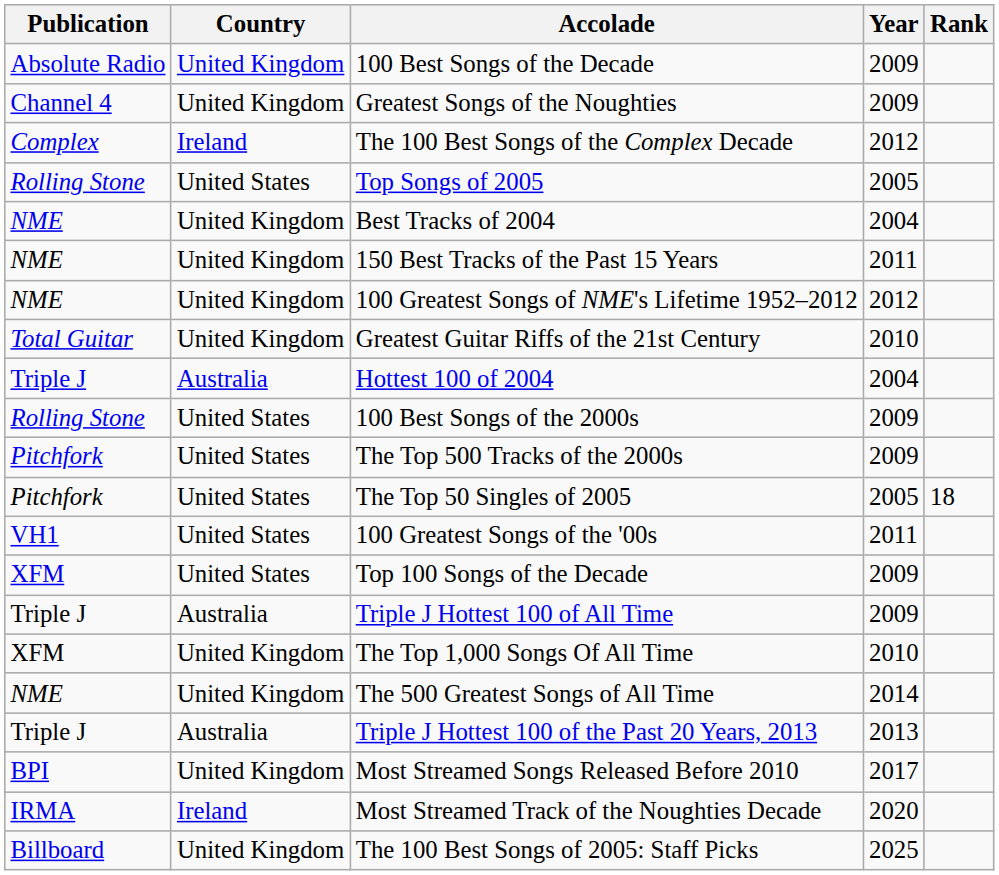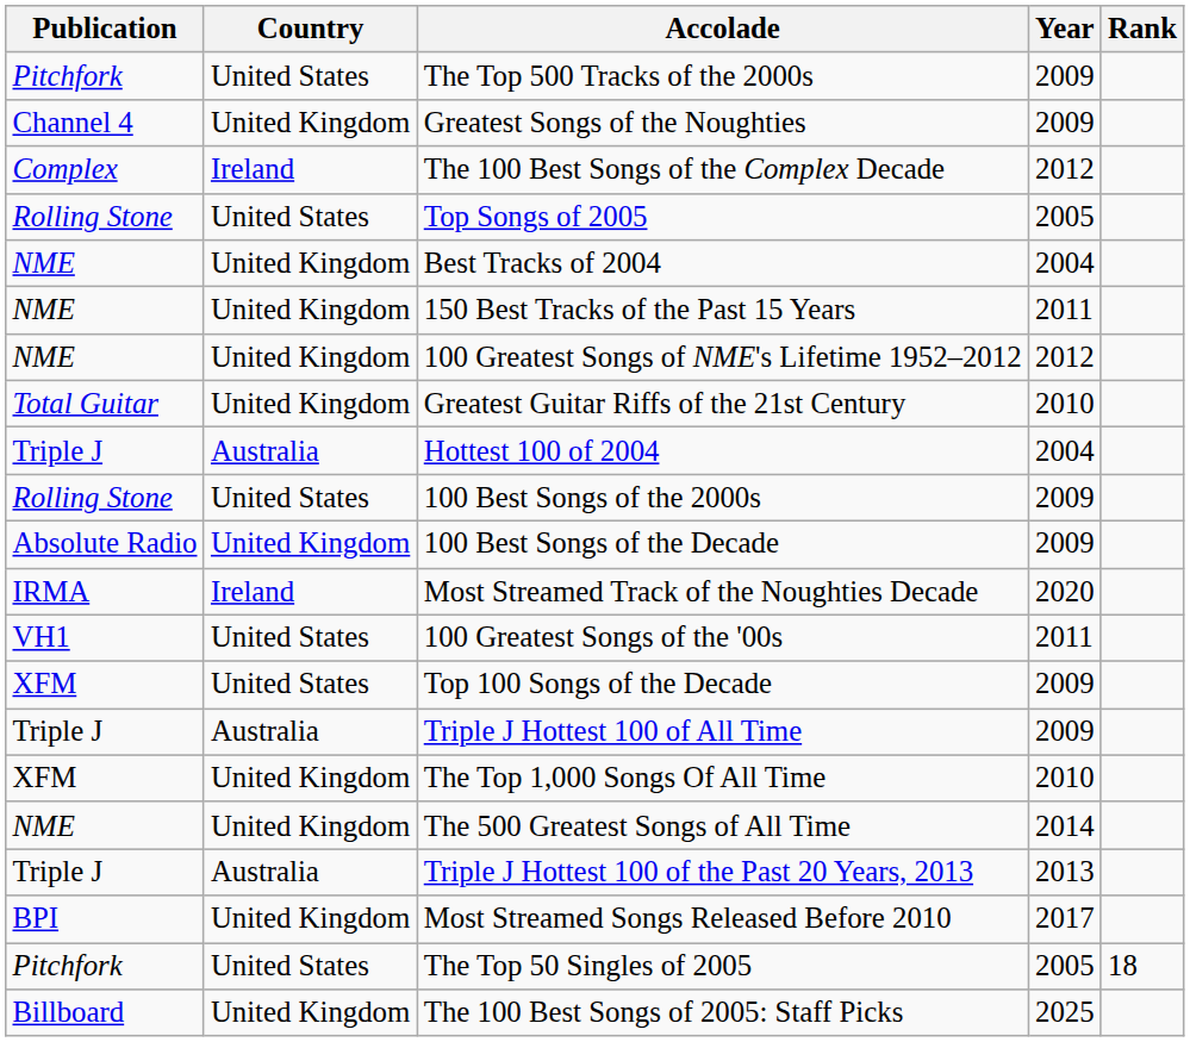 <table class="wikitable sortable">
 <tr>
 <th>Publication</th>
 <th>Country</th>
 <th>Accolade</th>
 <th>Year</th>
 <th style="text-align:center;">Rank</th>
 </tr>
 <tr>
-<td><a href='#'>Absolute Radio</a></td>
-<td><a href='#'>United Kingdom</a></td>
-<td>100 Best Songs of the Decade</td>
+<td><a href='#'><em>Pitchfork</em></a></td>
+<td>United States</td>
+<td>The Top 500 Tracks of the 2000s</td>
 <td>2009</td>
 <td></td>
 </tr>
 <tr>
 <td><a href='#'>Channel 4</a></td>
 <td>United Kingdom</td>
 <td>Greatest Songs of the Noughties</td>
 <td>2009</td>
 <td></td>
 </tr>
 <tr>
 <td><a href='#'><em>Complex</em></a></td>
 <td><a href='#'>Ireland</a></td>
 <td>The 100 Best Songs of the <em>Complex</em> Decade</td>
 <td>2012</td>
 <td></td>
 </tr>
 <tr>
 <td><a href='#'><em>Rolling Stone</em></a></td>
 <td>United States</td>
 <td><a href='#'>Top Songs of 2005</a></td>
 <td>2005</td>
 <td></td>
 </tr>
 <tr>
 <td><em><a href='#'>NME</a></em></td>
 <td>United Kingdom</td>
 <td>Best Tracks of 2004</td>
 <td>2004</td>
 <td></td>
 </tr>
 <tr>
 <td><em>NME</em></td>
 <td>United Kingdom</td>
 <td>150 Best Tracks of the Past 15 Years</td>
 <td>2011</td>
 <td></td>
 </tr>
 <tr>
 <td><em>NME</em></td>
 <td>United Kingdom</td>
 <td>100 Greatest Songs of <em>NME</em>'s Lifetime 1952–2012</td>
 <td>2012</td>
 <td></td>
 </tr>
 <tr>
 <td><a href='#'><em>Total Guitar</em></a></td>
 <td>United Kingdom</td>
 <td>Greatest Guitar Riffs of the 21st Century</td>
 <td>2010</td>
 <td></td>
 </tr>
 <tr>
 <td><a href='#'>Triple J</a></td>
 <td><a href='#'>Australia</a></td>
 <td><a href='#'>Hottest 100 of 2004</a></td>
 <td>2004</td>
 <td></td>
 </tr>
 <tr>
 <td><a href='#'><em>Rolling Stone</em></a></td>
 <td>United States</td>
 <td>100 Best Songs of the 2000s</td>
 <td>2009</td>
 <td></td>
 </tr>
 <tr>
-<td><a href='#'><em>Pitchfork</em></a></td>
-<td>United States</td>
-<td>The Top 500 Tracks of the 2000s</td>
+<td><a href='#'>Absolute Radio</a></td>
+<td><a href='#'>United Kingdom</a></td>
+<td>100 Best Songs of the Decade</td>
 <td>2009</td>
 <td></td>
 </tr>
 <tr>
-<td><em>Pitchfork</em></td>
-<td>United States</td>
-<td>The Top 50 Singles of 2005</td>
-<td>2005</td>
-<td>18</td>
+<td><a href='#'>IRMA</a></td>
+<td><a href='#'>Ireland</a></td>
+<td>Most Streamed Track of the Noughties Decade</td>
+<td>2020</td>
+<td></td>
 </tr>
 <tr>
 <td><a href='#'>VH1</a></td>
 <td>United States</td>
 <td>100 Greatest Songs of the '00s</td>
 <td>2011</td>
 <td></td>
 </tr>
 <tr>
 <td><a href='#'>XFM</a></td>
 <td>United States</td>
 <td>Top 100 Songs of the Decade</td>
 <td>2009</td>
 <td></td>
 </tr>
 <tr>
 <td>Triple J</td>
 <td>Australia</td>
 <td><a href='#'>Triple J Hottest 100 of All Time</a></td>
 <td>2009</td>
 <td></td>
 </tr>
 <tr>
 <td>XFM</td>
 <td>United Kingdom</td>
 <td>The Top 1,000 Songs Of All Time</td>
 <td>2010</td>
 <td></td>
 </tr>
 <tr>
 <td><em>NME</em></td>
 <td>United Kingdom</td>
 <td>The 500 Greatest Songs of All Time</td>
 <td>2014</td>
 <td></td>
 </tr>
 <tr>
 <td>Triple J</td>
 <td>Australia</td>
 <td><a href='#'>Triple J Hottest 100 of the Past 20 Years, 2013</a></td>
 <td>2013</td>
 <td></td>
 </tr>
 <tr>
 <td><a href='#'>BPI</a></td>
 <td>United Kingdom</td>
 <td>Most Streamed Songs Released Before 2010</td>
 <td>2017</td>
 <td></td>
 </tr>
 <tr>
-<td><a href='#'>IRMA</a></td>
-<td><a href='#'>Ireland</a></td>
-<td>Most Streamed Track of the Noughties Decade</td>
-<td>2020</td>
-<td></td>
+<td><em>Pitchfork</em></td>
+<td>United States</td>
+<td>The Top 50 Singles of 2005</td>
+<td>2005</td>
+<td>18</td>
 </tr>
 <tr>
 <td><a href='#'>Billboard</a></td>
 <td>United Kingdom</td>
 <td>The 100 Best Songs of 2005: Staff Picks</td>
 <td>2025</td>
 <td></td>
 </tr>
 </table>
